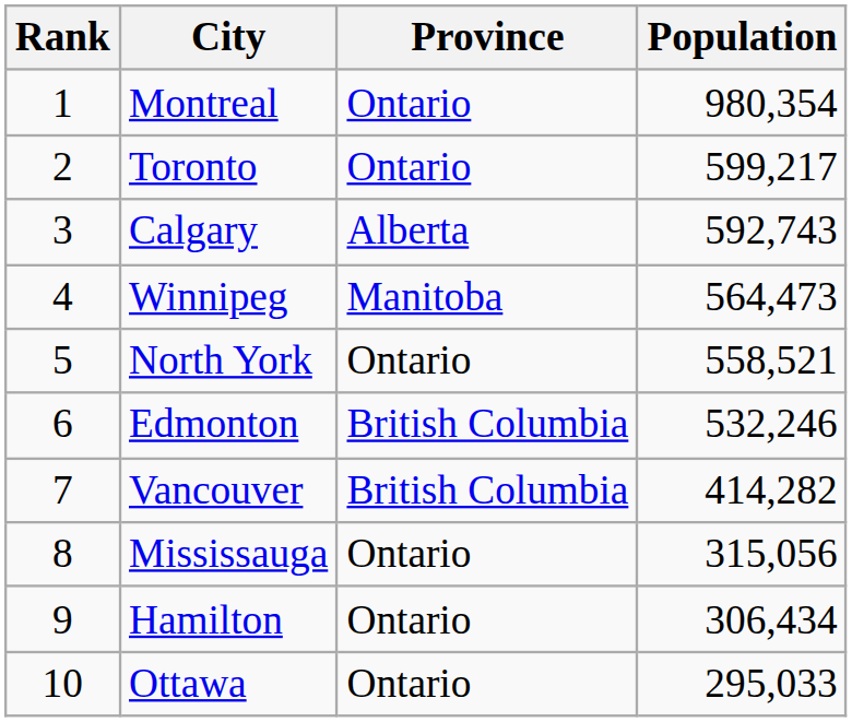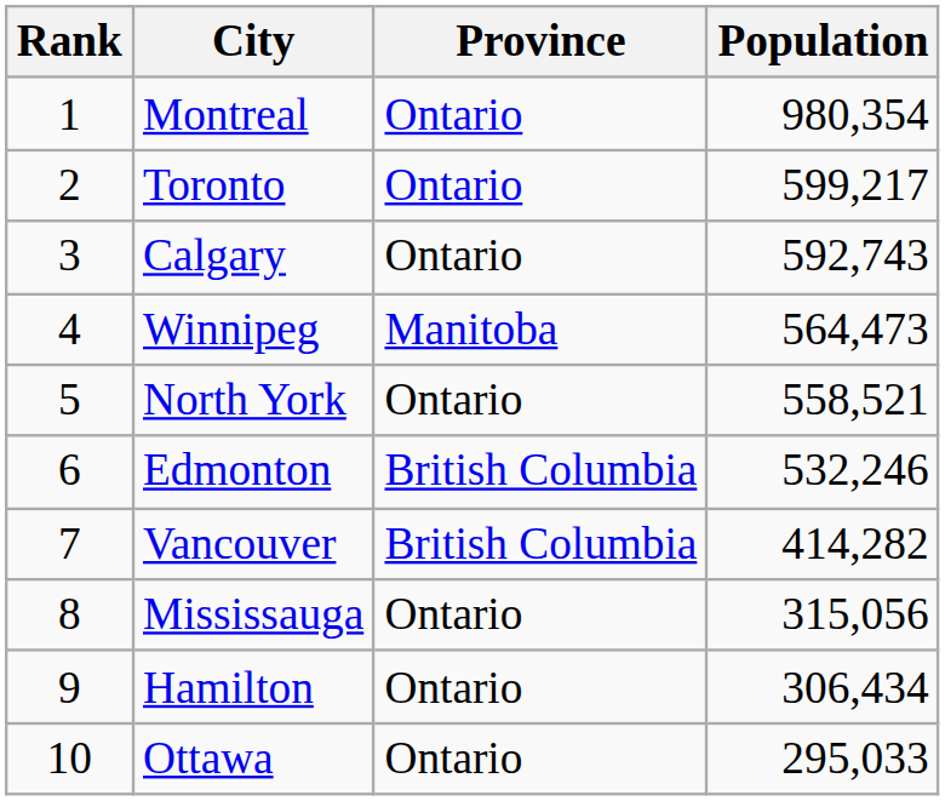 <table class="wikitable sortable">
 <tr>
 <th>Rank</th>
 <th>City</th>
 <th>Province</th>
 <th>Population</th>
 </tr>
 <tr>
 <td align=center>1</td>
 <td><a href='#'>Montreal</a></td>
 <td><a href='#'>Ontario</a></td>
 <td align=right>980,354</td>
 </tr>
 <tr>
 <td align=center>2</td>
 <td><a href='#'>Toronto</a></td>
 <td><a href='#'>Ontario</a></td>
 <td align=right>599,217</td>
 </tr>
 <tr>
 <td align=center>3</td>
 <td><a href='#'>Calgary</a></td>
-<td><a href='#'>Alberta</a></td>
+<td>Ontario</td>
 <td align=right>592,743</td>
 </tr>
 <tr>
 <td align=center>4</td>
 <td><a href='#'>Winnipeg</a></td>
 <td><a href='#'>Manitoba</a></td>
 <td align=right>564,473</td>
 </tr>
 <tr>
 <td align=center>5</td>
 <td><a href='#'>North York</a></td>
 <td>Ontario</td>
 <td align=right>558,521</td>
 </tr>
 <tr>
 <td align=center>6</td>
 <td><a href='#'>Edmonton</a></td>
 <td><a href='#'>British Columbia</a></td>
 <td align=right>532,246</td>
 </tr>
 <tr>
 <td align=center>7</td>
 <td><a href='#'>Vancouver</a></td>
 <td><a href='#'>British Columbia</a></td>
 <td align=right>414,282</td>
 </tr>
 <tr>
 <td align=center>8</td>
 <td><a href='#'>Mississauga</a></td>
 <td>Ontario</td>
 <td align=right>315,056</td>
 </tr>
 <tr>
 <td align=center>9</td>
 <td><a href='#'>Hamilton</a></td>
 <td>Ontario</td>
 <td align=right>306,434</td>
 </tr>
 <tr>
 <td align=center>10</td>
 <td><a href='#'>Ottawa</a></td>
 <td>Ontario</td>
 <td align=right>295,033</td>
 </tr>
 </table>
